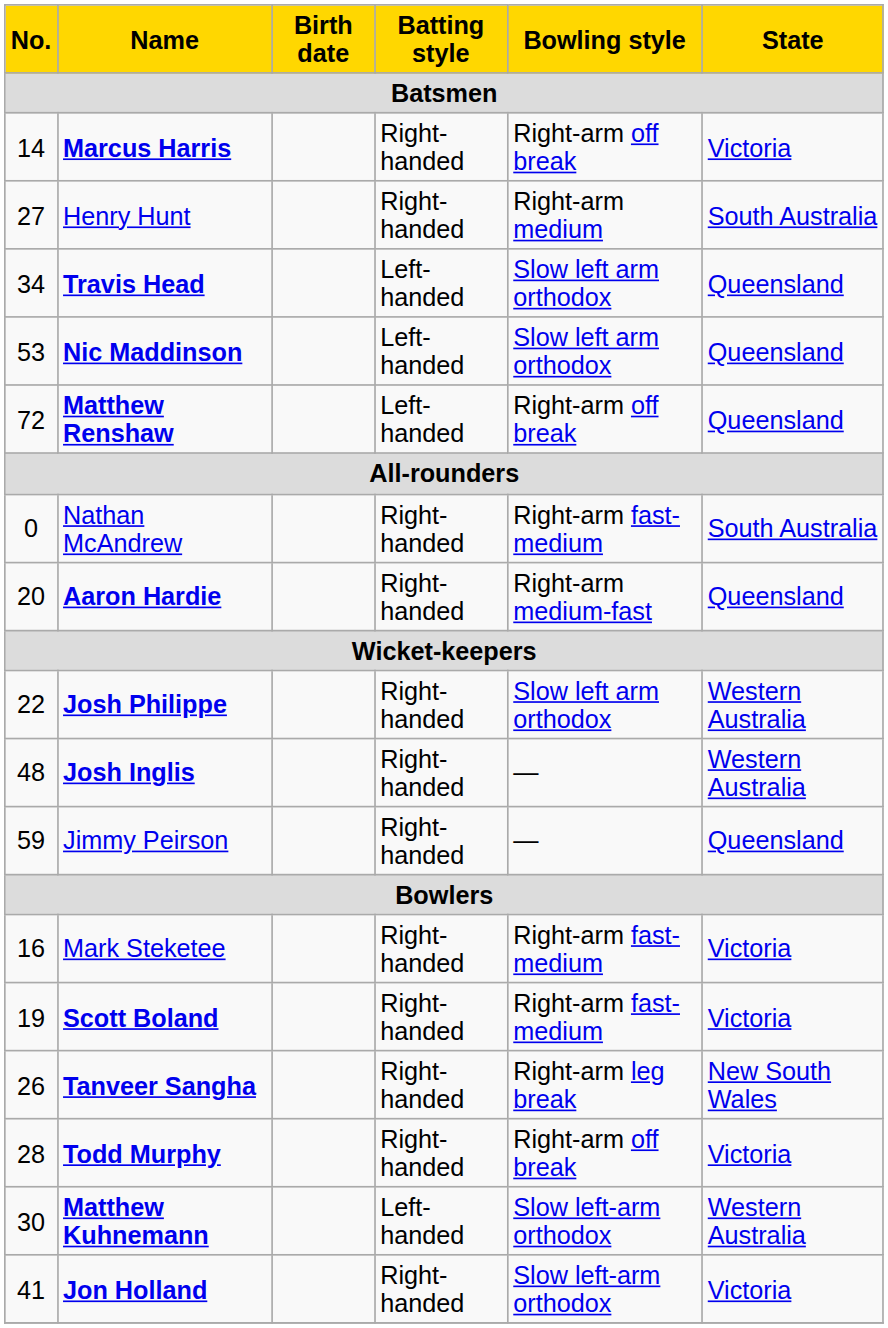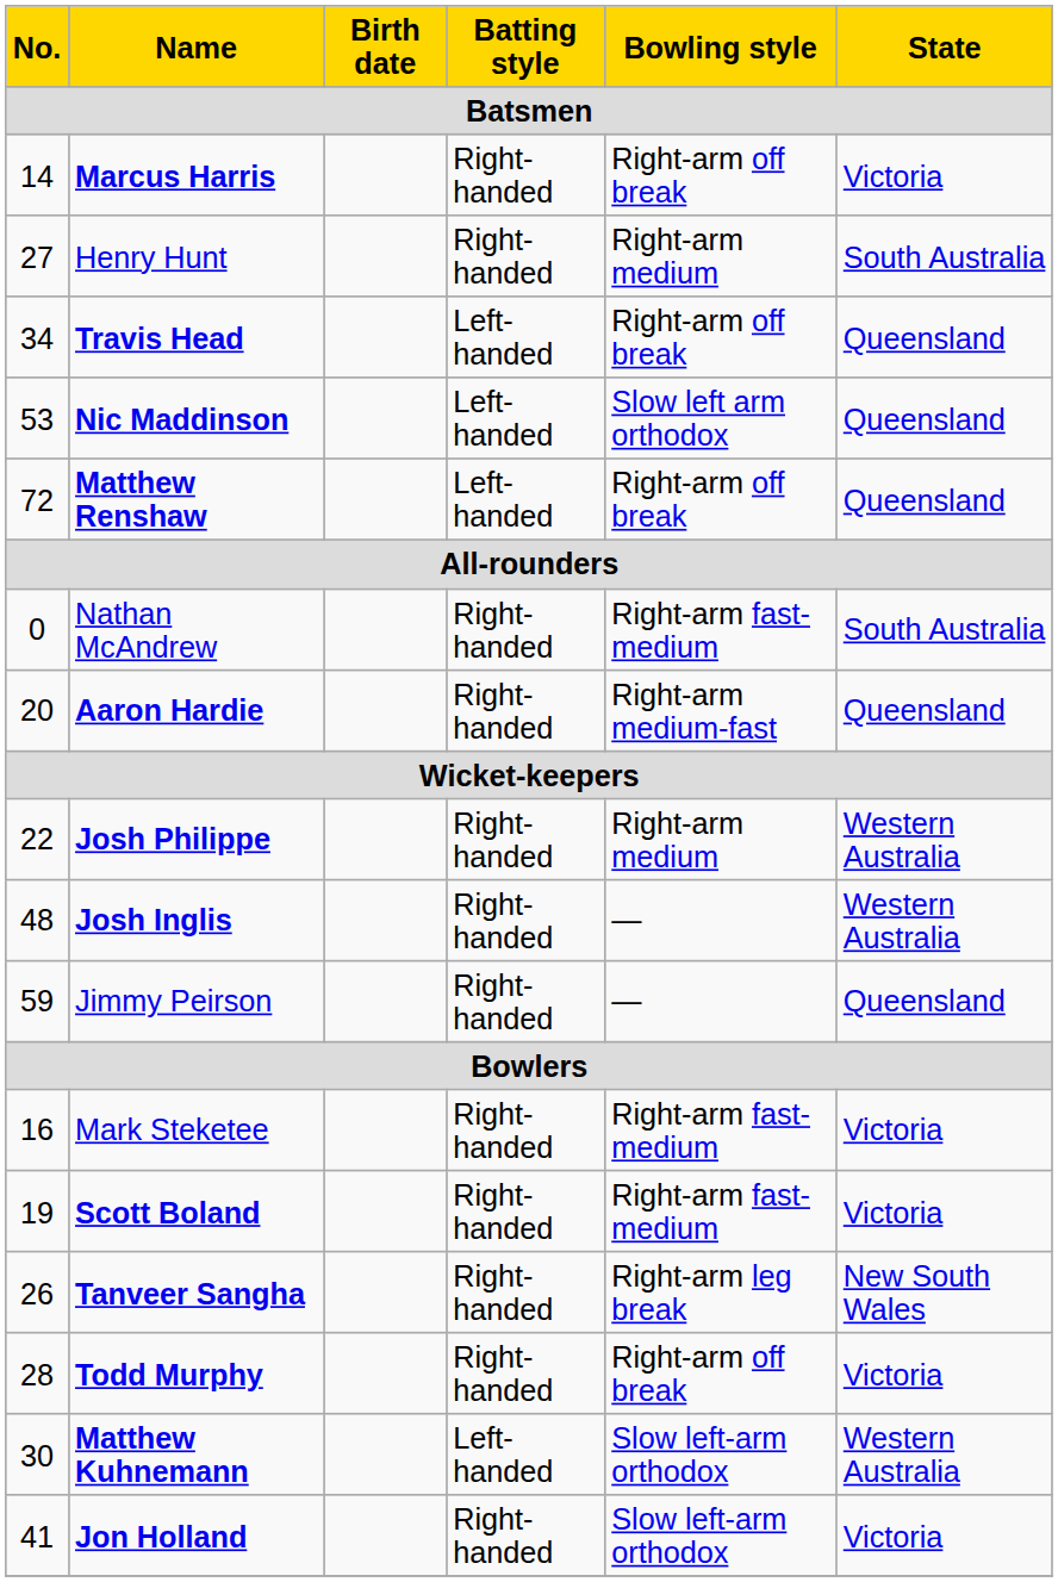 <table class="wikitable" style="font-size:95%;" width="60%">
 <tr>
 <th style="background: #FFD700; color:black" align=right>No.</th>
 <th style="background: #FFD700; color:black" align=right>Name</th>
 <th style="background: #FFD700; color:black" align=right>Birth date</th>
 <th style="background: #FFD700; color:black" align=right>Batting style</th>
 <th style="background: #FFD700; color:black" align=right>Bowling style</th>
 <th style="background: #FFD700; color:black" align=right>State</th>
 </tr>
 <tr>
 <th colspan="6" style="background: #DCDCDC" align=right>Batsmen</th>
 </tr>
 <tr>
 <td style="text-align:center">14</td>
 <td><strong><a href='#'>Marcus Harris</a></strong></td>
 <td></td>
 <td>Right-handed</td>
 <td>Right-arm <a href='#'>off break</a></td>
 <td><a href='#'>Victoria</a></td>
 </tr>
 <tr>
 <td style="text-align:center">27</td>
 <td><a href='#'>Henry Hunt</a></td>
 <td></td>
 <td>Right-handed</td>
 <td>Right-arm <a href='#'>medium</a></td>
 <td><a href='#'>South Australia</a></td>
 </tr>
 <tr>
 <td style="text-align:center">34</td>
 <td><strong><a href='#'>Travis Head</a></strong></td>
 <td></td>
 <td>Left-handed</td>
-<td><a href='#'>Slow left arm orthodox</a></td>
+<td>Right-arm <a href='#'>off break</a></td>
 <td><a href='#'>Queensland</a></td>
 </tr>
 <tr>
 <td style="text-align:center">53</td>
 <td><strong><a href='#'>Nic Maddinson</a></strong></td>
 <td></td>
 <td>Left-handed</td>
 <td><a href='#'>Slow left arm orthodox</a></td>
 <td><a href='#'>Queensland</a></td>
 </tr>
 <tr>
 <td style="text-align:center">72</td>
 <td><strong><a href='#'>Matthew Renshaw</a></strong></td>
 <td></td>
 <td>Left-handed</td>
 <td>Right-arm <a href='#'>off break</a></td>
 <td><a href='#'>Queensland</a></td>
 </tr>
 <tr>
 <th colspan="6" style="background: #DCDCDC" align=right>All-rounders</th>
 </tr>
 <tr>
 <td style="text-align:center">0</td>
 <td><a href='#'>Nathan McAndrew</a></td>
 <td></td>
 <td>Right-handed</td>
 <td>Right-arm <a href='#'>fast-medium</a></td>
 <td><a href='#'>South Australia</a></td>
 </tr>
 <tr>
 <td style="text-align:center">20</td>
 <td><strong><a href='#'>Aaron Hardie</a></strong></td>
 <td></td>
 <td>Right-handed</td>
 <td>Right-arm <a href='#'>medium-fast</a></td>
 <td><a href='#'>Queensland</a></td>
 </tr>
 <tr>
 <th colspan="6" style="background: #DCDCDC" align=right>Wicket-keepers</th>
 </tr>
 <tr>
 <td style="text-align:center">22</td>
 <td><strong><a href='#'>Josh Philippe</a></strong></td>
 <td></td>
 <td>Right-handed</td>
-<td><a href='#'>Slow left arm orthodox</a></td>
+<td>Right-arm <a href='#'>medium</a></td>
 <td><a href='#'>Western Australia</a></td>
 </tr>
 <tr>
 <td style="text-align:center">48</td>
 <td><strong><a href='#'>Josh Inglis</a></strong></td>
 <td></td>
 <td>Right-handed</td>
 <td>—</td>
 <td><a href='#'>Western Australia</a></td>
 </tr>
 <tr>
 <td style="text-align:center">59</td>
 <td><a href='#'>Jimmy Peirson</a></td>
 <td></td>
 <td>Right-handed</td>
 <td>—</td>
 <td><a href='#'>Queensland</a></td>
 </tr>
 <tr>
 <th colspan="6" style="background: #DCDCDC" align=right>Bowlers</th>
 </tr>
 <tr>
 <td style="text-align:center">16</td>
 <td><a href='#'>Mark Steketee</a></td>
 <td></td>
 <td>Right-handed</td>
 <td>Right-arm <a href='#'>fast-medium</a></td>
 <td><a href='#'>Victoria</a></td>
 </tr>
 <tr>
 <td style="text-align:center">19</td>
 <td><strong><a href='#'>Scott Boland</a></strong></td>
 <td></td>
 <td>Right-handed</td>
 <td>Right-arm <a href='#'>fast-medium</a></td>
 <td><a href='#'>Victoria</a></td>
 </tr>
 <tr>
 <td style="text-align:center">26</td>
 <td><strong><a href='#'>Tanveer Sangha</a></strong></td>
 <td></td>
 <td>Right-handed</td>
 <td>Right-arm <a href='#'>leg break</a></td>
 <td><a href='#'>New South Wales</a></td>
 </tr>
 <tr>
 <td style="text-align:center">28</td>
 <td><strong><a href='#'>Todd Murphy</a></strong></td>
 <td></td>
 <td>Right-handed</td>
 <td>Right-arm <a href='#'>off break</a></td>
 <td><a href='#'>Victoria</a></td>
 </tr>
 <tr>
 <td style="text-align:center">30</td>
 <td><strong><a href='#'>Matthew Kuhnemann</a></strong></td>
 <td></td>
 <td>Left-handed</td>
 <td><a href='#'>Slow left-arm orthodox</a></td>
 <td><a href='#'>Western Australia</a></td>
 </tr>
 <tr>
 <td style="text-align:center">41</td>
 <td><strong><a href='#'>Jon Holland</a></strong></td>
 <td></td>
 <td>Right-handed</td>
 <td><a href='#'>Slow left-arm orthodox</a></td>
 <td><a href='#'>Victoria</a></td>
 </tr>
 <tr>
 </tr>
 </table>
